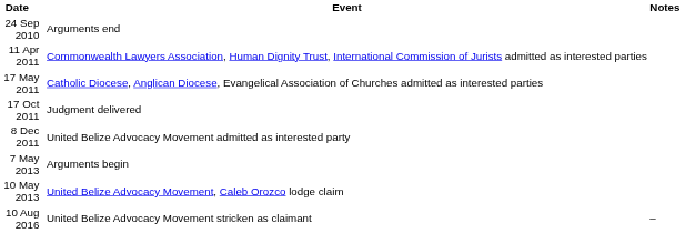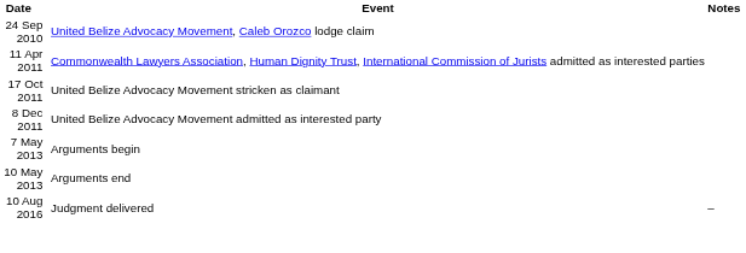 <table class="sortable">
 <tr>
 <th scope="col" style="width: 80px;">Date</th>
 <th>Event</th>
 <th>Notes</th>
 </tr>
 <tr>
 <td style="text-align:right; padding-right: .5em;">24 Sep 2010</td>
-<td>Arguments end</td>
+<td><a href='#'>United Belize Advocacy Movement</a>, <a href='#'>Caleb Orozco</a> lodge claim</td>
 <td></td>
 </tr>
 <tr>
 <td style="text-align:right; padding-right: .5em;">11 Apr 2011</td>
 <td><a href='#'>Commonwealth Lawyers Association</a>, <a href='#'>Human Dignity Trust</a>, <a href='#'>International Commission of Jurists</a> admitted as interested parties</td>
 <td></td>
 </tr>
 <tr>
-<td style="text-align:right; padding-right: .5em;">17 May 2011</td>
-<td><a href='#'>Catholic Diocese</a>, <a href='#'>Anglican Diocese</a>, Evangelical Association of Churches admitted as interested parties</td>
-<td></td>
-</tr>
-<tr>
 <td style="text-align:right; padding-right: .5em;">17 Oct 2011</td>
-<td>Judgment delivered</td>
+<td>United Belize Advocacy Movement stricken as claimant</td>
 <td></td>
 </tr>
 <tr>
 <td style="text-align:right; padding-right: .5em;">8 Dec 2011</td>
 <td>United Belize Advocacy Movement admitted as interested party</td>
 <td></td>
 </tr>
 <tr>
 <td style="text-align:right; padding-right: .5em;">7 May 2013</td>
 <td>Arguments begin</td>
 <td></td>
 </tr>
 <tr>
 <td style="text-align:right; padding-right: .5em;">10 May 2013</td>
-<td><a href='#'>United Belize Advocacy Movement</a>, <a href='#'>Caleb Orozco</a> lodge claim</td>
+<td>Arguments end</td>
 <td></td>
 </tr>
 <tr>
 <td style="text-align:right; padding-right: .5em;">10 Aug 2016</td>
-<td>United Belize Advocacy Movement stricken as claimant</td>
+<td>Judgment delivered</td>
 <td>–</td>
 </tr>
 </table>
